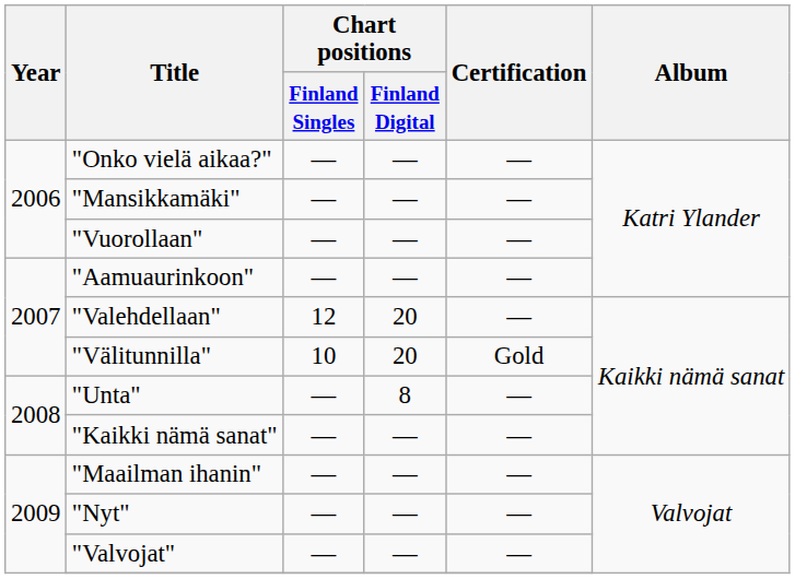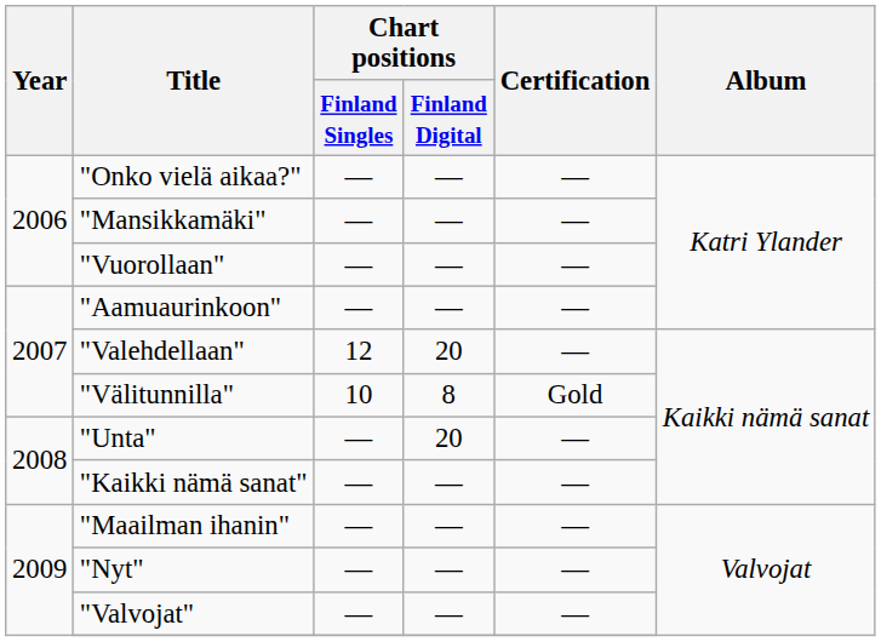 <table class="wikitable">
 <tr>
 <th rowspan="2">Year</th>
 <th rowspan="2">Title</th>
 <th colspan="2">Chart positions</th>
 <th rowspan="2">Certification</th>
 <th rowspan="2">Album</th>
 </tr>
 <tr>
 <th width="45"><small><a href='#'>Finland Singles</a></small></th>
 <th width="45"><small><a href='#'>Finland Digital</a></small></th>
 </tr>
 <tr>
 <td rowspan="3">2006</td>
 <td>"Onko vielä aikaa?"</td>
 <td align="center">—</td>
 <td align="center">—</td>
 <td align="center">—</td>
 <td rowspan="4" align="center"><em>Katri Ylander</em></td>
 </tr>
 <tr>
 <td>"Mansikkamäki"</td>
 <td align="center">—</td>
 <td align="center">—</td>
 <td align="center">—</td>
 </tr>
 <tr>
 <td>"Vuorollaan"</td>
 <td align="center">—</td>
 <td align="center">—</td>
 <td align="center">—</td>
 </tr>
 <tr>
 <td rowspan="3">2007</td>
 <td>"Aamuaurinkoon"</td>
 <td align="center">—</td>
 <td align="center">—</td>
 <td align="center">—</td>
 </tr>
 <tr>
 <td>"Valehdellaan"</td>
 <td align="center">12</td>
 <td align="center">20</td>
 <td align="center">—</td>
 <td rowspan="4" align="center"><em>Kaikki nämä sanat</em></td>
 </tr>
 <tr>
 <td>"Välitunnilla"</td>
 <td align="center">10</td>
-<td align="center">20</td>
+<td align="center">8</td>
 <td align="center">Gold</td>
 </tr>
 <tr>
 <td rowspan="2">2008</td>
 <td>"Unta"</td>
 <td align="center">—</td>
-<td align="center">8</td>
+<td align="center">20</td>
 <td align="center">—</td>
 </tr>
 <tr>
 <td>"Kaikki nämä sanat"</td>
 <td align="center">—</td>
 <td align="center">—</td>
 <td align="center">—</td>
 </tr>
 <tr>
 <td rowspan="4">2009</td>
 <td>"Maailman ihanin"</td>
 <td align="center">—</td>
 <td align="center">—</td>
 <td align="center">—</td>
 <td rowspan="4" align="center"><em>Valvojat</em></td>
 </tr>
 <tr>
 <td>"Nyt"</td>
 <td align="center">—</td>
 <td align="center">—</td>
 <td align="center">—</td>
 </tr>
 <tr>
 <td>"Valvojat"</td>
 <td align="center">—</td>
 <td align="center">—</td>
 <td align="center">—</td>
 </tr>
 <tr>
 </tr>
 </table>
